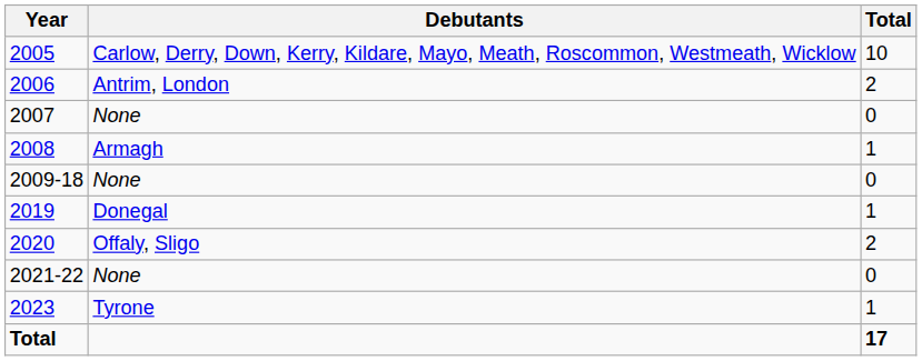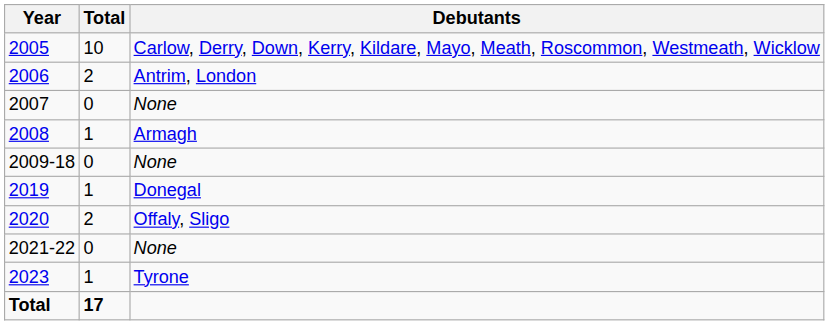 <table class="wikitable">
 <tr>
 <th>Year</th>
+<th>Total</th>
 <th>Debutants</th>
-<th>Total</th>
 </tr>
 <tr>
 <td><a href='#'>2005</a></td>
+<td>10</td>
 <td> <a href='#'>Carlow</a>,  <a href='#'>Derry</a>,  <a href='#'>Down</a>,  <a href='#'>Kerry</a>,  <a href='#'>Kildare</a>,  <a href='#'>Mayo</a>,  <a href='#'>Meath</a>,  <a href='#'>Roscommon</a>, <a href='#'>Westmeath</a>,  <a href='#'>Wicklow</a></td>
-<td>10</td>
 </tr>
 <tr>
 <td><a href='#'>2006</a></td>
+<td>2</td>
 <td> <a href='#'>Antrim</a>,  <a href='#'>London</a></td>
-<td>2</td>
 </tr>
 <tr>
 <td>2007</td>
+<td>0</td>
 <td><em>None</em></td>
-<td>0</td>
 </tr>
 <tr>
 <td><a href='#'>2008</a></td>
+<td>1</td>
 <td> <a href='#'>Armagh</a></td>
-<td>1</td>
 </tr>
 <tr>
 <td>2009-18</td>
+<td>0</td>
 <td><em>None</em></td>
-<td>0</td>
 </tr>
 <tr>
 <td><a href='#'>2019</a></td>
+<td>1</td>
 <td> <a href='#'>Donegal</a></td>
-<td>1</td>
 </tr>
 <tr>
 <td><a href='#'>2020</a></td>
+<td>2</td>
 <td> <a href='#'>Offaly</a>,  <a href='#'>Sligo</a></td>
-<td>2</td>
 </tr>
 <tr>
 <td>2021-22</td>
+<td>0</td>
 <td><em>None</em></td>
-<td>0</td>
 </tr>
 <tr>
 <td><a href='#'>2023</a></td>
+<td>1</td>
 <td> <a href='#'>Tyrone</a></td>
-<td>1</td>
 </tr>
 <tr>
 <td><strong>Total</strong></td>
+<td><strong>17</strong></td>
 <td></td>
-<td><strong>17</strong></td>
 </tr>
 </table>
